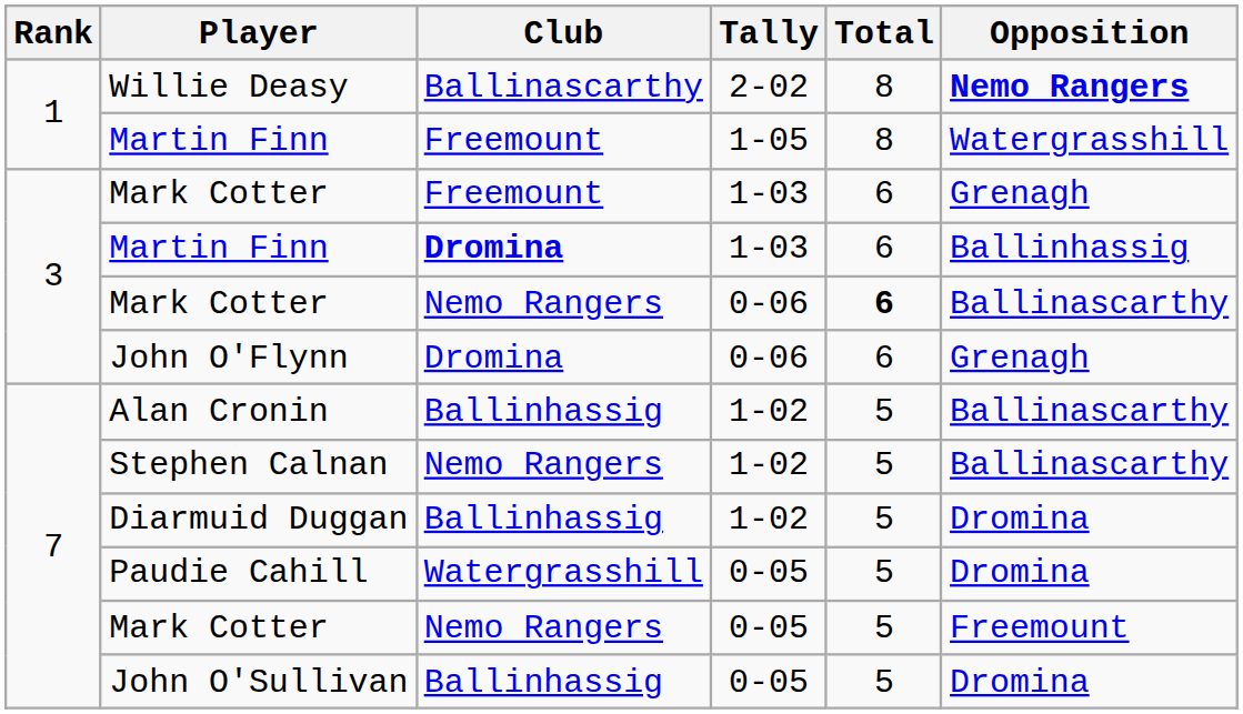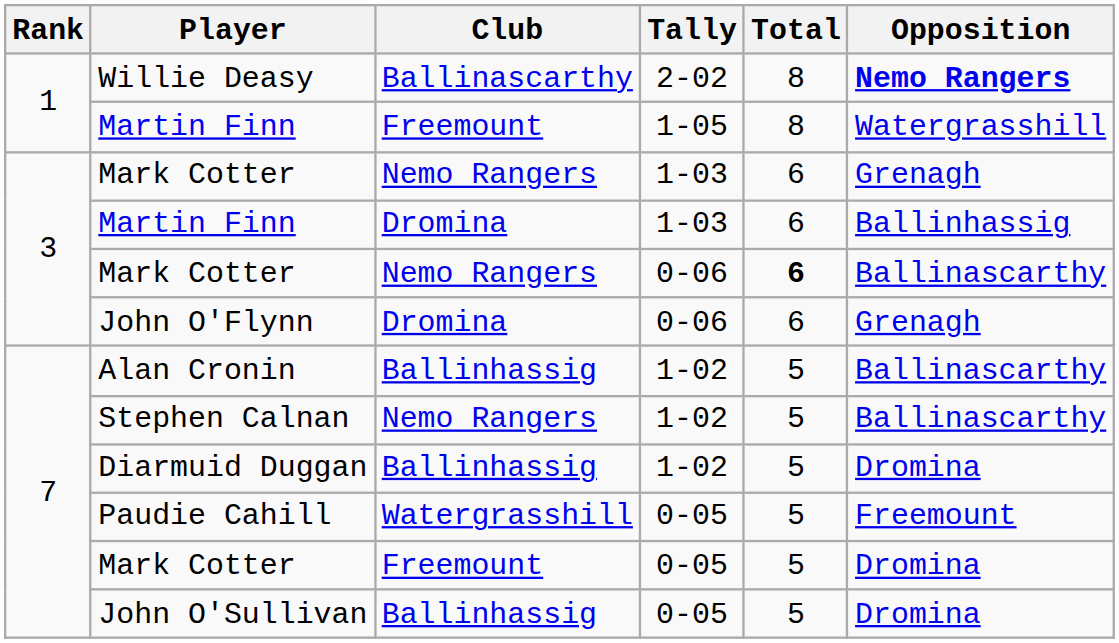 <table class="wikitable">
 <tr>
 <th>Rank</th>
 <th>Player</th>
 <th>Club</th>
 <th>Tally</th>
 <th>Total</th>
 <th>Opposition</th>
 </tr>
 <tr>
 <td rowspan="2" style="text-align:center;">1</td>
 <td>Willie Deasy</td>
 <td><a href='#'>Ballinascarthy</a></td>
 <td align=center>2-02</td>
 <td align=center>8</td>
 <td><strong><a href='#'>Nemo Rangers</a></strong></td>
 </tr>
 <tr>
 <td><a href='#'>Martin Finn</a></td>
 <td><a href='#'>Freemount</a></td>
 <td align=center>1-05</td>
 <td align=center>8</td>
 <td><a href='#'>Watergrasshill</a></td>
 </tr>
 <tr>
 <td rowspan="4" style="text-align:center;">3</td>
 <td>Mark Cotter</td>
-<td><a href='#'>Freemount</a></td>
+<td><a href='#'>Nemo Rangers</a></td>
 <td align=center>1-03</td>
 <td align=center>6</td>
 <td><a href='#'>Grenagh</a></td>
 </tr>
 <tr>
 <td><a href='#'>Martin Finn</a></td>
-<td><strong><a href='#'>Dromina</a></strong></td>
+<td><a href='#'>Dromina</a></td>
 <td align=center>1-03</td>
 <td align=center>6</td>
 <td><a href='#'>Ballinhassig</a></td>
 </tr>
 <tr>
 <td>Mark Cotter</td>
 <td><a href='#'>Nemo Rangers</a></td>
 <td align=center>0-06</td>
 <td align=center><strong>6</strong></td>
 <td><a href='#'>Ballinascarthy</a></td>
 </tr>
 <tr>
 <td>John O'Flynn</td>
 <td><a href='#'>Dromina</a></td>
 <td align=center>0-06</td>
 <td align=center>6</td>
 <td><a href='#'>Grenagh</a></td>
 </tr>
 <tr>
 <td rowspan="6" style="text-align:center;">7</td>
 <td>Alan Cronin</td>
 <td><a href='#'>Ballinhassig</a></td>
 <td align=center>1-02</td>
 <td align=center>5</td>
 <td><a href='#'>Ballinascarthy</a></td>
 </tr>
 <tr>
 <td>Stephen Calnan</td>
 <td><a href='#'>Nemo Rangers</a></td>
 <td align=center>1-02</td>
 <td align=center>5</td>
 <td><a href='#'>Ballinascarthy</a></td>
 </tr>
 <tr>
 <td>Diarmuid Duggan</td>
 <td><a href='#'>Ballinhassig</a></td>
 <td align=center>1-02</td>
 <td align=center>5</td>
 <td><a href='#'>Dromina</a></td>
 </tr>
 <tr>
 <td>Paudie Cahill</td>
 <td><a href='#'>Watergrasshill</a></td>
 <td align=center>0-05</td>
 <td align=center>5</td>
-<td><a href='#'>Dromina</a></td>
+<td><a href='#'>Freemount</a></td>
 </tr>
 <tr>
 <td>Mark Cotter</td>
-<td><a href='#'>Nemo Rangers</a></td>
+<td><a href='#'>Freemount</a></td>
 <td align=center>0-05</td>
 <td align=center>5</td>
-<td><a href='#'>Freemount</a></td>
+<td><a href='#'>Dromina</a></td>
 </tr>
 <tr>
 <td>John O'Sullivan</td>
 <td><a href='#'>Ballinhassig</a></td>
 <td align=center>0-05</td>
 <td align=center>5</td>
 <td><a href='#'>Dromina</a></td>
 </tr>
 </table>
